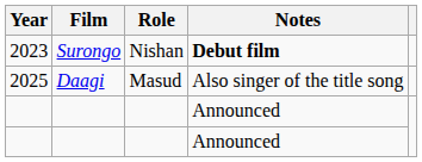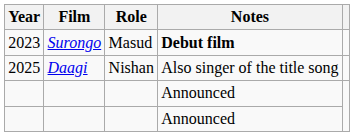 <table class="wikitable sortable">
 <tr>
 <th>Year</th>
 <th>Film</th>
 <th>Role</th>
 <th>Notes</th>
 <th></th>
 </tr>
 <tr>
 <td>2023</td>
 <td><em><a href='#'>Surongo</a></em></td>
-<td>Nishan</td>
+<td>Masud</td>
 <td><strong>Debut film</strong></td>
 <td></td>
 </tr>
 <tr>
 <td>2025</td>
 <td><a href='#'><em>Daagi</em></a></td>
-<td>Masud</td>
+<td>Nishan</td>
 <td>Also singer of the title song</td>
 <td></td>
 </tr>
 <tr>
 <td></td>
 <td></td>
 <td></td>
 <td>Announced</td>
 <td rowspan="2"></td>
 </tr>
 <tr>
 <td></td>
 <td></td>
 <td></td>
 <td>Announced</td>
 </tr>
 </table>
